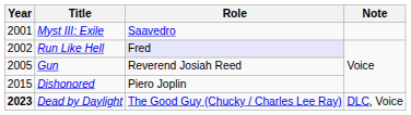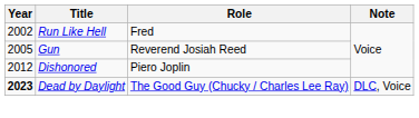 <table class="wikitable sortable">
 <tr>
 <th>Year</th>
 <th>Title</th>
 <th>Role</th>
 <th>Note</th>
 </tr>
 <tr>
-<td>2001</td>
-<td><em><a href='#'>Myst III: Exile</a></em></td>
-<td><a href='#'>Saavedro</a></td>
-<td></td>
-</tr>
-<tr>
 <td>2002</td>
 <td><em><a href='#'>Run Like Hell</a></em></td>
-<td style="background: lavender;">Fred</td>
+<td>Fred</td>
 <td rowspan=3>Voice</td>
 </tr>
 <tr>
 <td>2005</td>
 <td><em><a href='#'>Gun</a></em></td>
 <td>Reverend Josiah Reed</td>
 </tr>
 <tr>
-<td>2015</td>
+<td>2012</td>
 <td><em><a href='#'>Dishonored</a></em></td>
 <td>Piero Joplin</td>
 </tr>
 <tr>
 <td><strong>2023</strong></td>
 <td><em><a href='#'>Dead by Daylight</a></em></td>
 <td><a href='#'>The Good Guy (Chucky / Charles Lee Ray)</a></td>
 <td><a href='#'>DLC</a>, Voice</td>
 </tr>
 </table>
